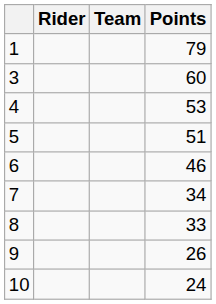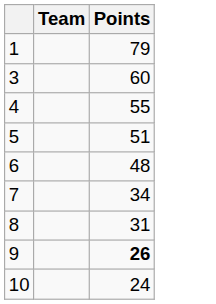 <table class="wikitable">
 <tr>
 <th></th>
-<th>Rider</th>
 <th>Team</th>
 <th>Points</th>
 </tr>
 <tr>
 <td>1</td>
 <td></td>
-<td></td>
 <td align=right>79</td>
 </tr>
 <tr>
 <td>3</td>
-<td></td>
 <td></td>
 <td align=right>60</td>
 </tr>
 <tr>
 <td>4</td>
 <td></td>
-<td></td>
-<td align=right>53</td>
+<td align=right>55</td>
 </tr>
 <tr>
 <td>5</td>
-<td></td>
 <td></td>
 <td align=right>51</td>
 </tr>
 <tr>
 <td>6</td>
 <td></td>
-<td></td>
-<td align=right>46</td>
+<td align=right>48</td>
 </tr>
 <tr>
 <td>7</td>
-<td></td>
 <td></td>
 <td align=right>34</td>
 </tr>
 <tr>
 <td>8</td>
 <td></td>
-<td></td>
-<td align=right>33</td>
+<td align=right>31</td>
 </tr>
 <tr>
 <td>9</td>
 <td></td>
-<td></td>
-<td align=right>26</td>
+<td align=right><strong>26</strong></td>
 </tr>
 <tr>
 <td>10</td>
 <td></td>
-<td></td>
 <td align=right>24</td>
 </tr>
 </table>
